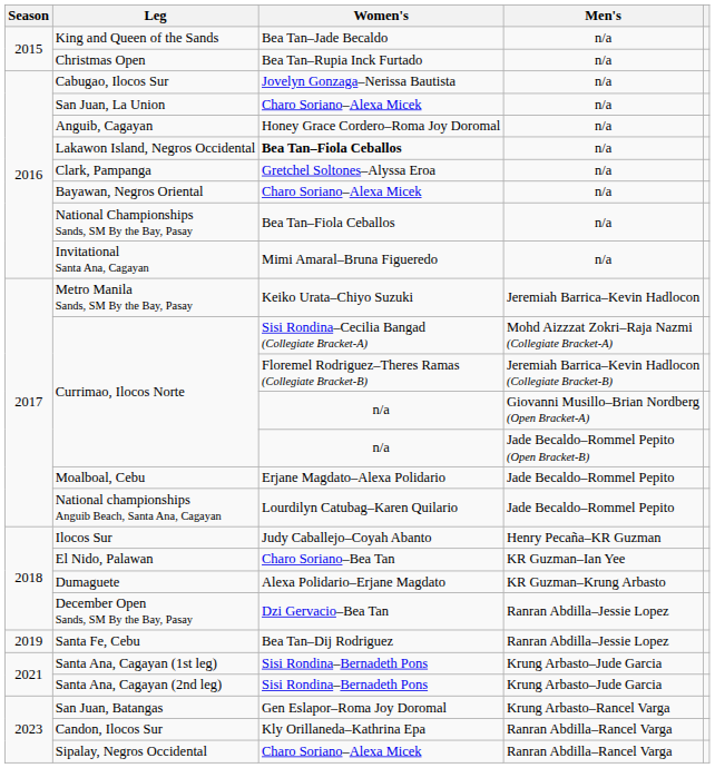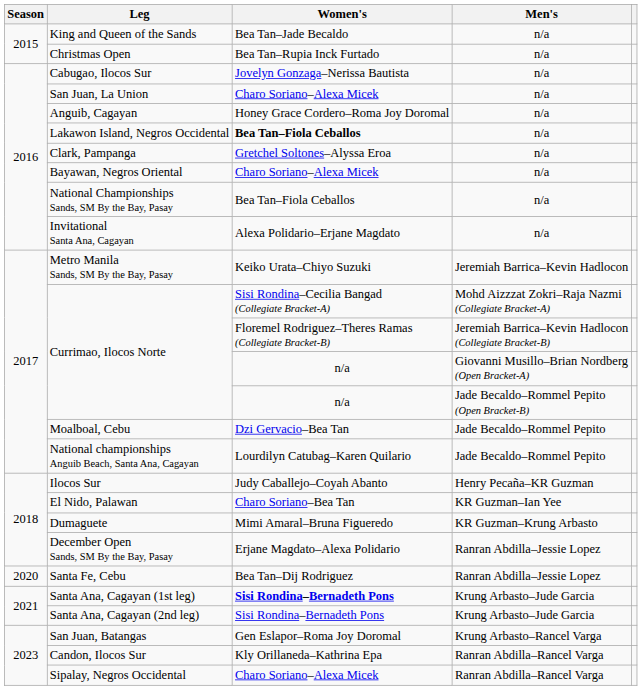 <table class="wikitable">
 <tr>
 <th>Season</th>
 <th>Leg</th>
 <th>Women's</th>
 <th>Men's</th>
 <th></th>
 </tr>
 <tr>
 <td rowspan=2 align="center">2015</td>
 <td>King and Queen of the Sands</td>
 <td>Bea Tan–Jade Becaldo</td>
 <td align="center">n/a</td>
 <td align="center"></td>
 </tr>
 <tr>
 <td>Christmas Open</td>
 <td>Bea Tan–Rupia Inck Furtado</td>
 <td align="center">n/a</td>
 <td align="center"></td>
 </tr>
 <tr>
 <td rowspan=8 align="center">2016</td>
 <td>Cabugao, Ilocos Sur</td>
 <td><a href='#'>Jovelyn Gonzaga</a>–Nerissa Bautista</td>
 <td align="center">n/a</td>
 <td align="center"></td>
 </tr>
 <tr>
 <td>San Juan, La Union</td>
 <td><a href='#'>Charo Soriano</a>–<a href='#'>Alexa Micek</a></td>
 <td align="center">n/a</td>
 <td align="center"></td>
 </tr>
 <tr>
 <td>Anguib, Cagayan</td>
 <td>Honey Grace Cordero–Roma Joy Doromal</td>
 <td align="center">n/a</td>
 <td align="center"></td>
 </tr>
 <tr>
 <td>Lakawon Island, Negros Occidental</td>
 <td><strong>Bea Tan–Fiola Ceballos</strong></td>
 <td align="center">n/a</td>
 <td align="center"></td>
 </tr>
 <tr>
 <td>Clark, Pampanga</td>
 <td><a href='#'>Gretchel Soltones</a>–Alyssa Eroa</td>
 <td align="center">n/a</td>
 <td align="center"></td>
 </tr>
 <tr>
 <td>Bayawan, Negros Oriental</td>
 <td><a href='#'>Charo Soriano</a>–<a href='#'>Alexa Micek</a></td>
 <td align="center">n/a</td>
 <td align="center"></td>
 </tr>
 <tr>
 <td>National Championships<br><small>Sands, SM By the Bay, Pasay</small></td>
 <td>Bea Tan–Fiola Ceballos</td>
 <td align="center">n/a</td>
 <td align="center"></td>
 </tr>
 <tr>
 <td>Invitational<br><small>Santa Ana, Cagayan</small></td>
-<td>Mimi Amaral–Bruna Figueredo</td>
+<td>Alexa Polidario–Erjane Magdato</td>
 <td align="center">n/a</td>
 <td align="center"></td>
 </tr>
 <tr>
 <td rowspan=7 align="center">2017</td>
 <td>Metro Manila<br><small>Sands, SM By the Bay, Pasay</small></td>
 <td>Keiko Urata–Chiyo Suzuki</td>
 <td>Jeremiah Barrica–Kevin Hadlocon</td>
 <td align="center"></td>
 </tr>
 <tr>
 <td rowspan=4>Currimao, Ilocos Norte</td>
 <td><a href='#'>Sisi Rondina</a>–Cecilia Bangad<br><small><em>(Collegiate Bracket-A)</em></small></td>
 <td>Mohd Aizzzat Zokri–Raja Nazmi<br><small><em>(Collegiate Bracket-A)</em></small></td>
 <td align="center"></td>
 </tr>
 <tr>
 <td>Floremel Rodriguez–Theres Ramas<br><small><em>(Collegiate Bracket-B)</em></small></td>
 <td>Jeremiah Barrica–Kevin Hadlocon<br><small><em>(Collegiate Bracket-B)</em></small></td>
 <td align="center"></td>
 </tr>
 <tr>
 <td align="center">n/a</td>
 <td>Giovanni Musillo–Brian Nordberg<br><small><em>(Open Bracket-A)</em></small></td>
 <td align="center"></td>
 </tr>
 <tr>
 <td align="center">n/a</td>
 <td>Jade Becaldo–Rommel Pepito<br><small><em>(Open Bracket-B)</em></small></td>
 <td align="center"></td>
 </tr>
 <tr>
 <td>Moalboal, Cebu</td>
-<td>Erjane Magdato–Alexa Polidario</td>
+<td><a href='#'>Dzi Gervacio</a>–Bea Tan</td>
 <td>Jade Becaldo–Rommel Pepito</td>
 <td align="center"></td>
 </tr>
 <tr>
 <td>National championships<br><small> Anguib Beach, Santa Ana, Cagayan</small></td>
 <td>Lourdilyn Catubag–Karen Quilario</td>
 <td>Jade Becaldo–Rommel Pepito</td>
 <td align="center"></td>
 </tr>
 <tr>
 <td rowspan=4 align="center">2018</td>
 <td>Ilocos Sur</td>
 <td>Judy Caballejo–Coyah Abanto</td>
 <td>Henry Pecaña–KR Guzman</td>
 <td align="center"></td>
 </tr>
 <tr>
 <td>El Nido, Palawan</td>
 <td><a href='#'>Charo Soriano</a>–Bea Tan</td>
 <td>KR Guzman–Ian Yee</td>
 <td align="center"></td>
 </tr>
 <tr>
 <td>Dumaguete</td>
-<td>Alexa Polidario–Erjane Magdato</td>
+<td>Mimi Amaral–Bruna Figueredo</td>
 <td>KR Guzman–Krung Arbasto</td>
 <td align="center"></td>
 </tr>
 <tr>
 <td>December Open<br><small>Sands, SM By the Bay, Pasay</small></td>
-<td><a href='#'>Dzi Gervacio</a>–Bea Tan</td>
+<td>Erjane Magdato–Alexa Polidario</td>
 <td>Ranran Abdilla–Jessie Lopez</td>
 <td align="center"></td>
 </tr>
 <tr>
-<td rowspan=1 align="center">2019</td>
+<td rowspan=1 align="center">2020</td>
 <td>Santa Fe, Cebu</td>
 <td>Bea Tan–Dij Rodriguez</td>
 <td>Ranran Abdilla–Jessie Lopez</td>
 <td align="center"></td>
 </tr>
 <tr>
 <td rowspan=2 align="center">2021</td>
 <td>Santa Ana, Cagayan (1st leg)</td>
-<td><a href='#'>Sisi Rondina</a>–<a href='#'>Bernadeth Pons</a></td>
+<td><strong><a href='#'>Sisi Rondina</a>–<a href='#'>Bernadeth Pons</a></strong></td>
 <td>Krung Arbasto–Jude Garcia</td>
 <td align="center"></td>
 </tr>
 <tr>
 <td>Santa Ana, Cagayan (2nd leg)</td>
 <td><a href='#'>Sisi Rondina</a>–<a href='#'>Bernadeth Pons</a></td>
 <td>Krung Arbasto–Jude Garcia</td>
 <td align="center"></td>
 </tr>
 <tr>
 <td rowspan=3 align="center">2023</td>
 <td>San Juan, Batangas</td>
 <td>Gen Eslapor–Roma Joy Doromal</td>
 <td>Krung Arbasto–Rancel Varga</td>
 <td align="center"></td>
 </tr>
 <tr>
 <td>Candon, Ilocos Sur</td>
 <td>Kly Orillaneda–Kathrina Epa</td>
 <td>Ranran Abdilla–Rancel Varga</td>
 <td align="center"></td>
 </tr>
 <tr>
 <td>Sipalay, Negros Occidental</td>
 <td><a href='#'>Charo Soriano</a>–<a href='#'>Alexa Micek</a></td>
 <td>Ranran Abdilla–Rancel Varga</td>
 <td align="center"></td>
 </tr>
 </table>
